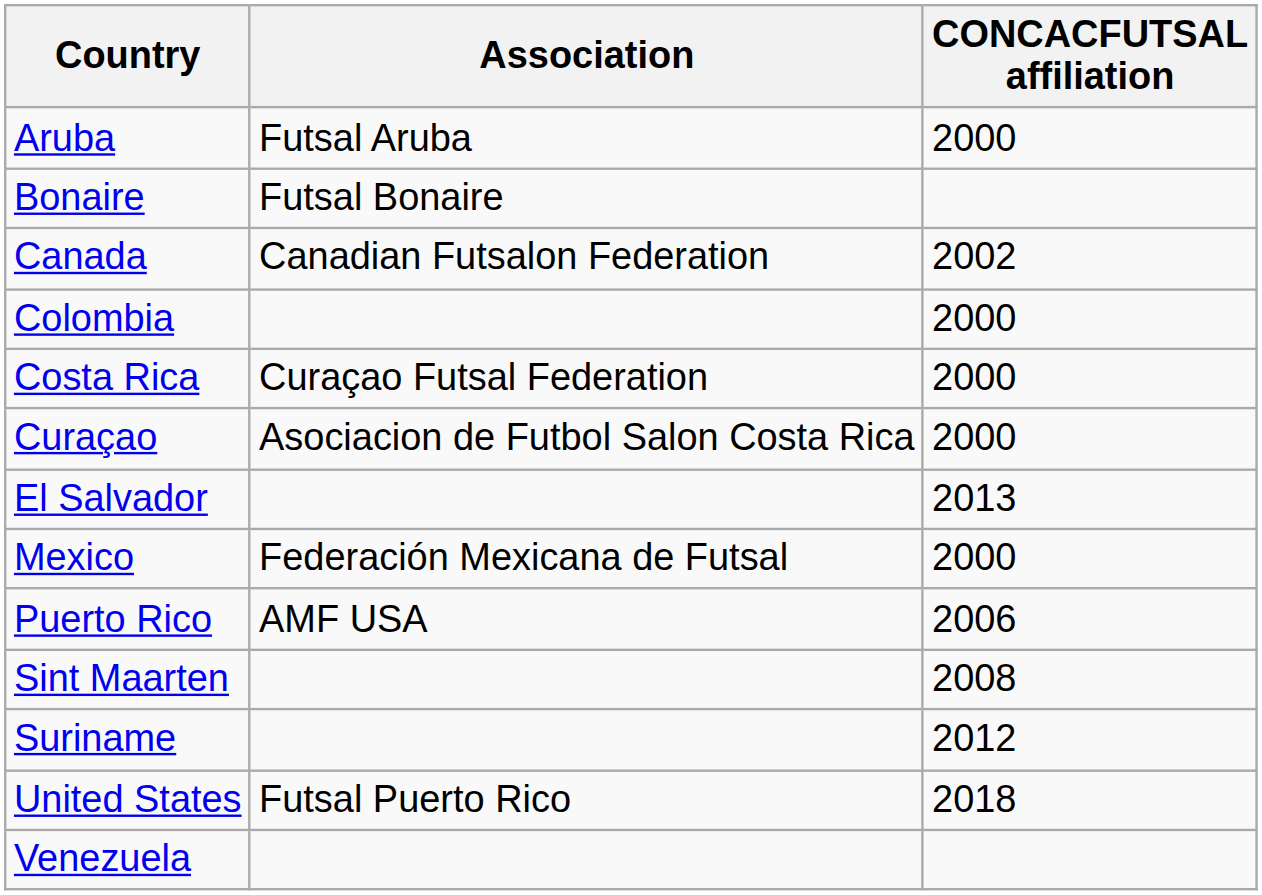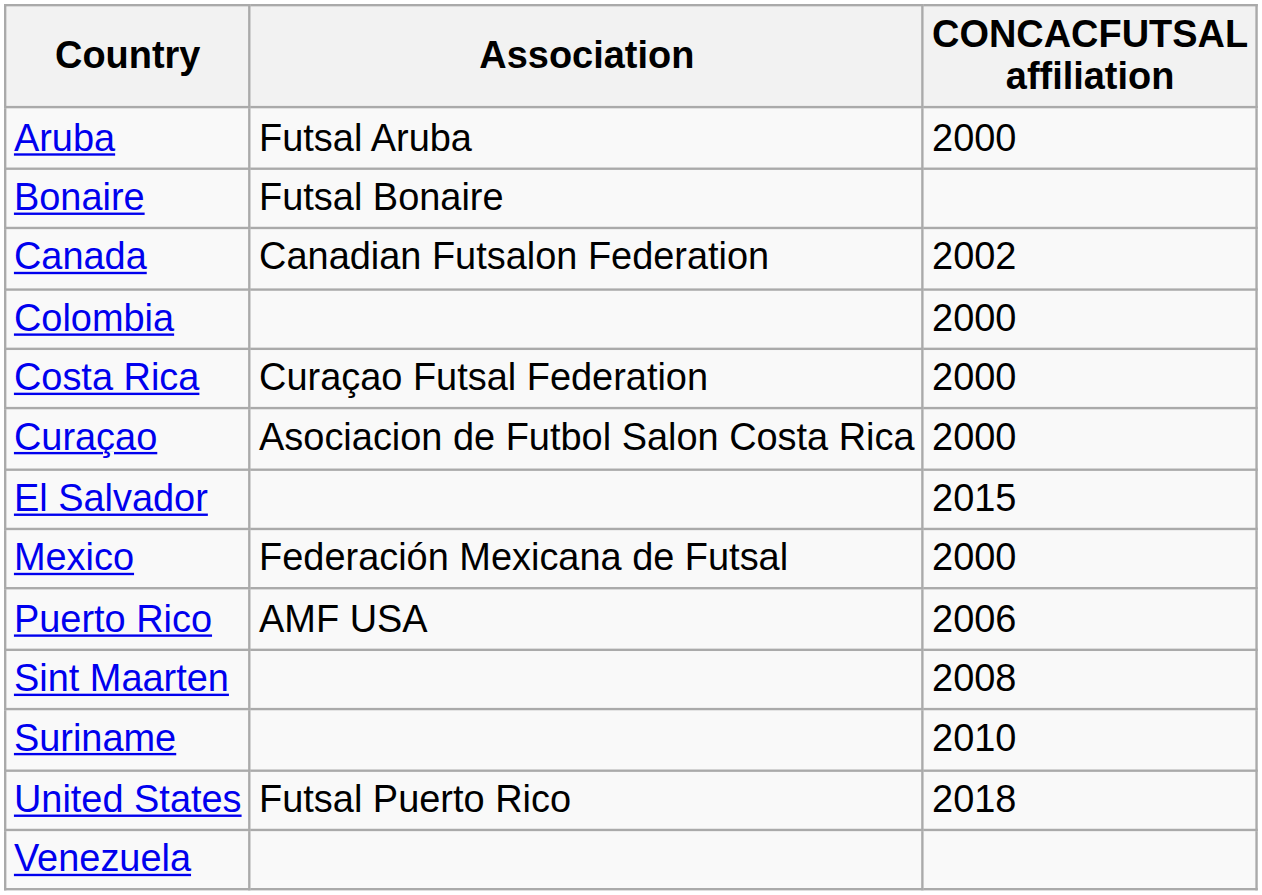 <table class="wikitable">
 <tr>
 <th>Country</th>
 <th>Association</th>
 <th>CONCACFUTSAL<br>affiliation</th>
 </tr>
 <tr>
 <td> <a href='#'>Aruba</a></td>
 <td>Futsal Aruba</td>
 <td>2000</td>
 </tr>
 <tr>
 <td> <a href='#'>Bonaire</a></td>
 <td>Futsal Bonaire</td>
 <td></td>
 </tr>
 <tr>
 <td> <a href='#'>Canada</a></td>
 <td>Canadian Futsalon Federation</td>
 <td>2002</td>
 </tr>
 <tr>
 <td> <a href='#'>Colombia</a></td>
 <td></td>
 <td>2000</td>
 </tr>
 <tr>
 <td> <a href='#'>Costa Rica</a></td>
 <td>Curaçao Futsal Federation</td>
 <td>2000</td>
 </tr>
 <tr>
 <td> <a href='#'>Curaçao</a></td>
 <td>Asociacion de Futbol Salon Costa Rica</td>
 <td>2000</td>
 </tr>
 <tr>
 <td> <a href='#'>El Salvador</a></td>
 <td></td>
-<td>2013 </td>
+<td>2015 </td>
 </tr>
 <tr>
 <td> <a href='#'>Mexico</a></td>
 <td>Federación Mexicana de Futsal</td>
 <td>2000</td>
 </tr>
 <tr>
 <td> <a href='#'>Puerto Rico</a></td>
 <td>AMF USA</td>
 <td>2006</td>
 </tr>
 <tr>
 <td> <a href='#'>Sint Maarten</a></td>
 <td></td>
 <td>2008</td>
 </tr>
 <tr>
 <td> <a href='#'>Suriname</a></td>
 <td></td>
-<td>2012 </td>
+<td>2010 </td>
 </tr>
 <tr>
 <td> <a href='#'>United States</a></td>
 <td>Futsal Puerto Rico</td>
 <td>2018</td>
 </tr>
 <tr>
 <td> <a href='#'>Venezuela</a></td>
 <td></td>
 <td></td>
 </tr>
 </table>
